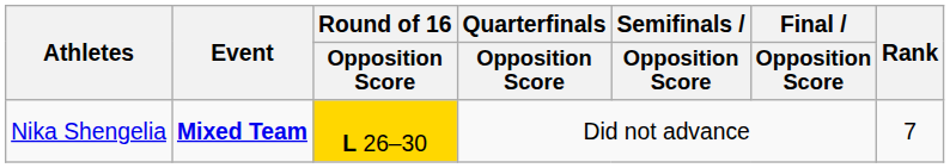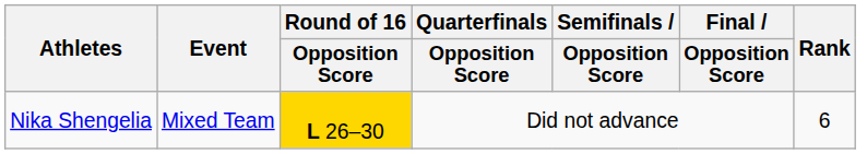 <table class=wikitable style="font-size:90%">
 <tr>
 <th rowspan="2">Athletes</th>
 <th rowspan="2">Event</th>
 <th>Round of 16</th>
 <th>Quarterfinals</th>
 <th>Semifinals / </th>
 <th>Final / </th>
 <th rowspan=2>Rank</th>
 </tr>
 <tr style="font-size:95%">
 <th>Opposition<br>Score</th>
 <th>Opposition<br>Score</th>
 <th>Opposition<br>Score</th>
 <th>Opposition<br>Score</th>
 </tr>
 <tr align=center>
 <td align=left><a href='#'>Nika Shengelia</a><br></td>
-<td align=left><strong><a href='#'>Mixed Team</a></strong></td>
+<td align=left><a href='#'>Mixed Team</a></td>
 <td style="background: gold;"><br><strong>L</strong> 26–30</td>
 <td colspan=3>Did not advance</td>
-<td>7</td>
+<td>6</td>
 </tr>
 </table>
